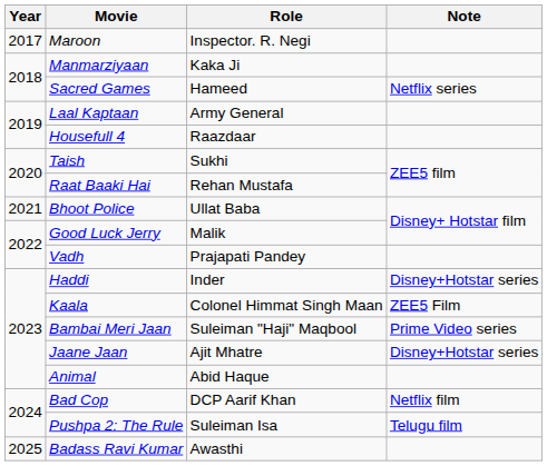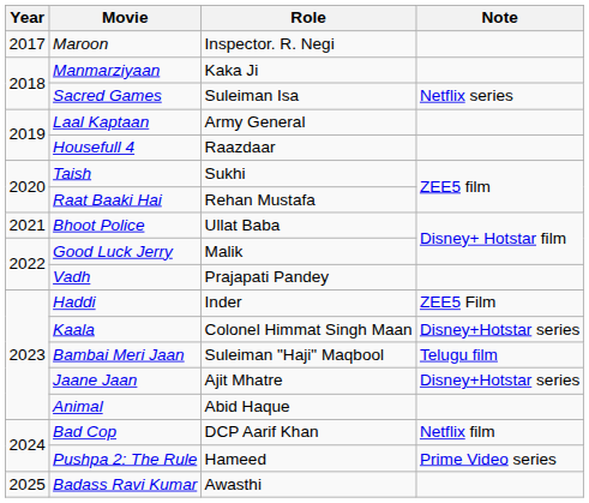 <table class="wikitable">
 <tr>
 <th>Year</th>
 <th>Movie</th>
 <th>Role</th>
 <th>Note</th>
 </tr>
 <tr>
 <td>2017</td>
 <td><em>Maroon</em></td>
 <td>Inspector. R. Negi</td>
 <td></td>
 </tr>
 <tr>
 <td rowspan=2>2018</td>
 <td><em><a href='#'>Manmarziyaan</a></em></td>
 <td>Kaka Ji</td>
 <td></td>
 </tr>
 <tr>
 <td><em><a href='#'>Sacred Games</a></em></td>
-<td>Hameed</td>
+<td>Suleiman Isa</td>
 <td><a href='#'>Netflix</a> series</td>
 </tr>
 <tr>
 <td rowspan=2>2019</td>
 <td><em><a href='#'>Laal Kaptaan</a></em></td>
 <td>Army General</td>
 <td></td>
 </tr>
 <tr>
 <td><em><a href='#'>Housefull 4</a></em></td>
 <td>Raazdaar</td>
 <td></td>
 </tr>
 <tr>
 <td rowspan=2>2020</td>
 <td><em><a href='#'>Taish</a></em></td>
 <td>Sukhi</td>
 <td rowspan=2><a href='#'>ZEE5</a> film</td>
 </tr>
 <tr>
 <td><em><a href='#'>Raat Baaki Hai</a></em></td>
 <td>Rehan Mustafa</td>
 </tr>
 <tr>
 <td>2021</td>
 <td><em><a href='#'>Bhoot Police</a></em></td>
 <td>Ullat Baba</td>
 <td rowspan=2><a href='#'>Disney+ Hotstar</a> film</td>
 </tr>
 <tr>
 <td rowspan="2">2022</td>
 <td><em><a href='#'>Good Luck Jerry</a></em></td>
 <td>Malik</td>
 </tr>
 <tr>
 <td><em><a href='#'>Vadh</a></em></td>
 <td>Prajapati Pandey</td>
 <td></td>
 </tr>
 <tr>
 <td rowspan="5">2023</td>
 <td><em><a href='#'>Haddi</a></em></td>
 <td>Inder</td>
-<td><a href='#'>Disney+Hotstar</a> series</td>
+<td><a href='#'>ZEE5</a> Film</td>
 </tr>
 <tr>
 <td><em><a href='#'>Kaala</a></em></td>
 <td>Colonel Himmat Singh Maan</td>
-<td><a href='#'>ZEE5</a> Film</td>
+<td><a href='#'>Disney+Hotstar</a> series</td>
 </tr>
 <tr>
 <td><em><a href='#'>Bambai Meri Jaan</a></em></td>
 <td>Suleiman "Haji" Maqbool</td>
-<td><a href='#'>Prime Video</a> series</td>
+<td><a href='#'>Telugu film</a></td>
 </tr>
 <tr>
 <td><em><a href='#'>Jaane Jaan</a></em></td>
 <td>Ajit Mhatre</td>
 <td><a href='#'>Disney+Hotstar</a> series</td>
 </tr>
 <tr>
 <td><em><a href='#'>Animal</a></em></td>
 <td>Abid Haque</td>
 <td></td>
 </tr>
 <tr>
 <td rowspan="2">2024</td>
 <td><em><a href='#'>Bad Cop</a></em></td>
 <td>DCP Aarif Khan</td>
 <td><a href='#'>Netflix</a> film</td>
 </tr>
 <tr>
 <td><em><a href='#'>Pushpa 2: The Rule</a></em></td>
-<td>Suleiman Isa</td>
-<td><a href='#'>Telugu film</a></td>
+<td>Hameed</td>
+<td><a href='#'>Prime Video</a> series</td>
 </tr>
 <tr>
 <td>2025</td>
 <td><em><a href='#'>Badass Ravi Kumar</a></em></td>
 <td>Awasthi</td>
 <td></td>
 </tr>
 </table>
